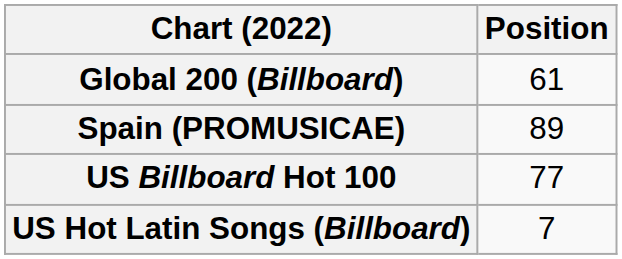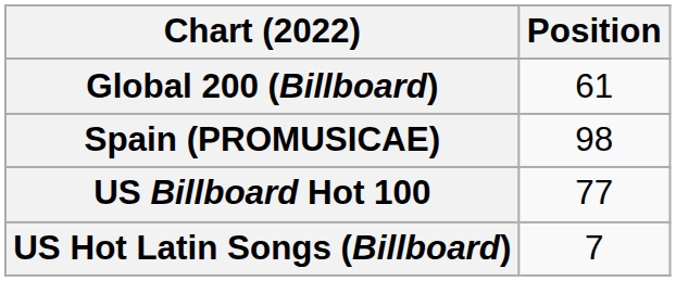 <table class="wikitable sortable plainrowheaders" style="text-align:center">
 <tr>
 <th scope="col">Chart (2022)</th>
 <th scope="col">Position</th>
 </tr>
 <tr>
 <th scope="row">Global 200 (<em>Billboard</em>)</th>
 <td>61</td>
 </tr>
 <tr>
 <th scope="row">Spain (PROMUSICAE)</th>
-<td>89</td>
+<td>98</td>
 </tr>
 <tr>
 <th scope="row">US <em>Billboard</em> Hot 100</th>
 <td>77</td>
 </tr>
 <tr>
 <th scope="row">US Hot Latin Songs (<em>Billboard</em>)</th>
 <td>7</td>
 </tr>
 </table>
